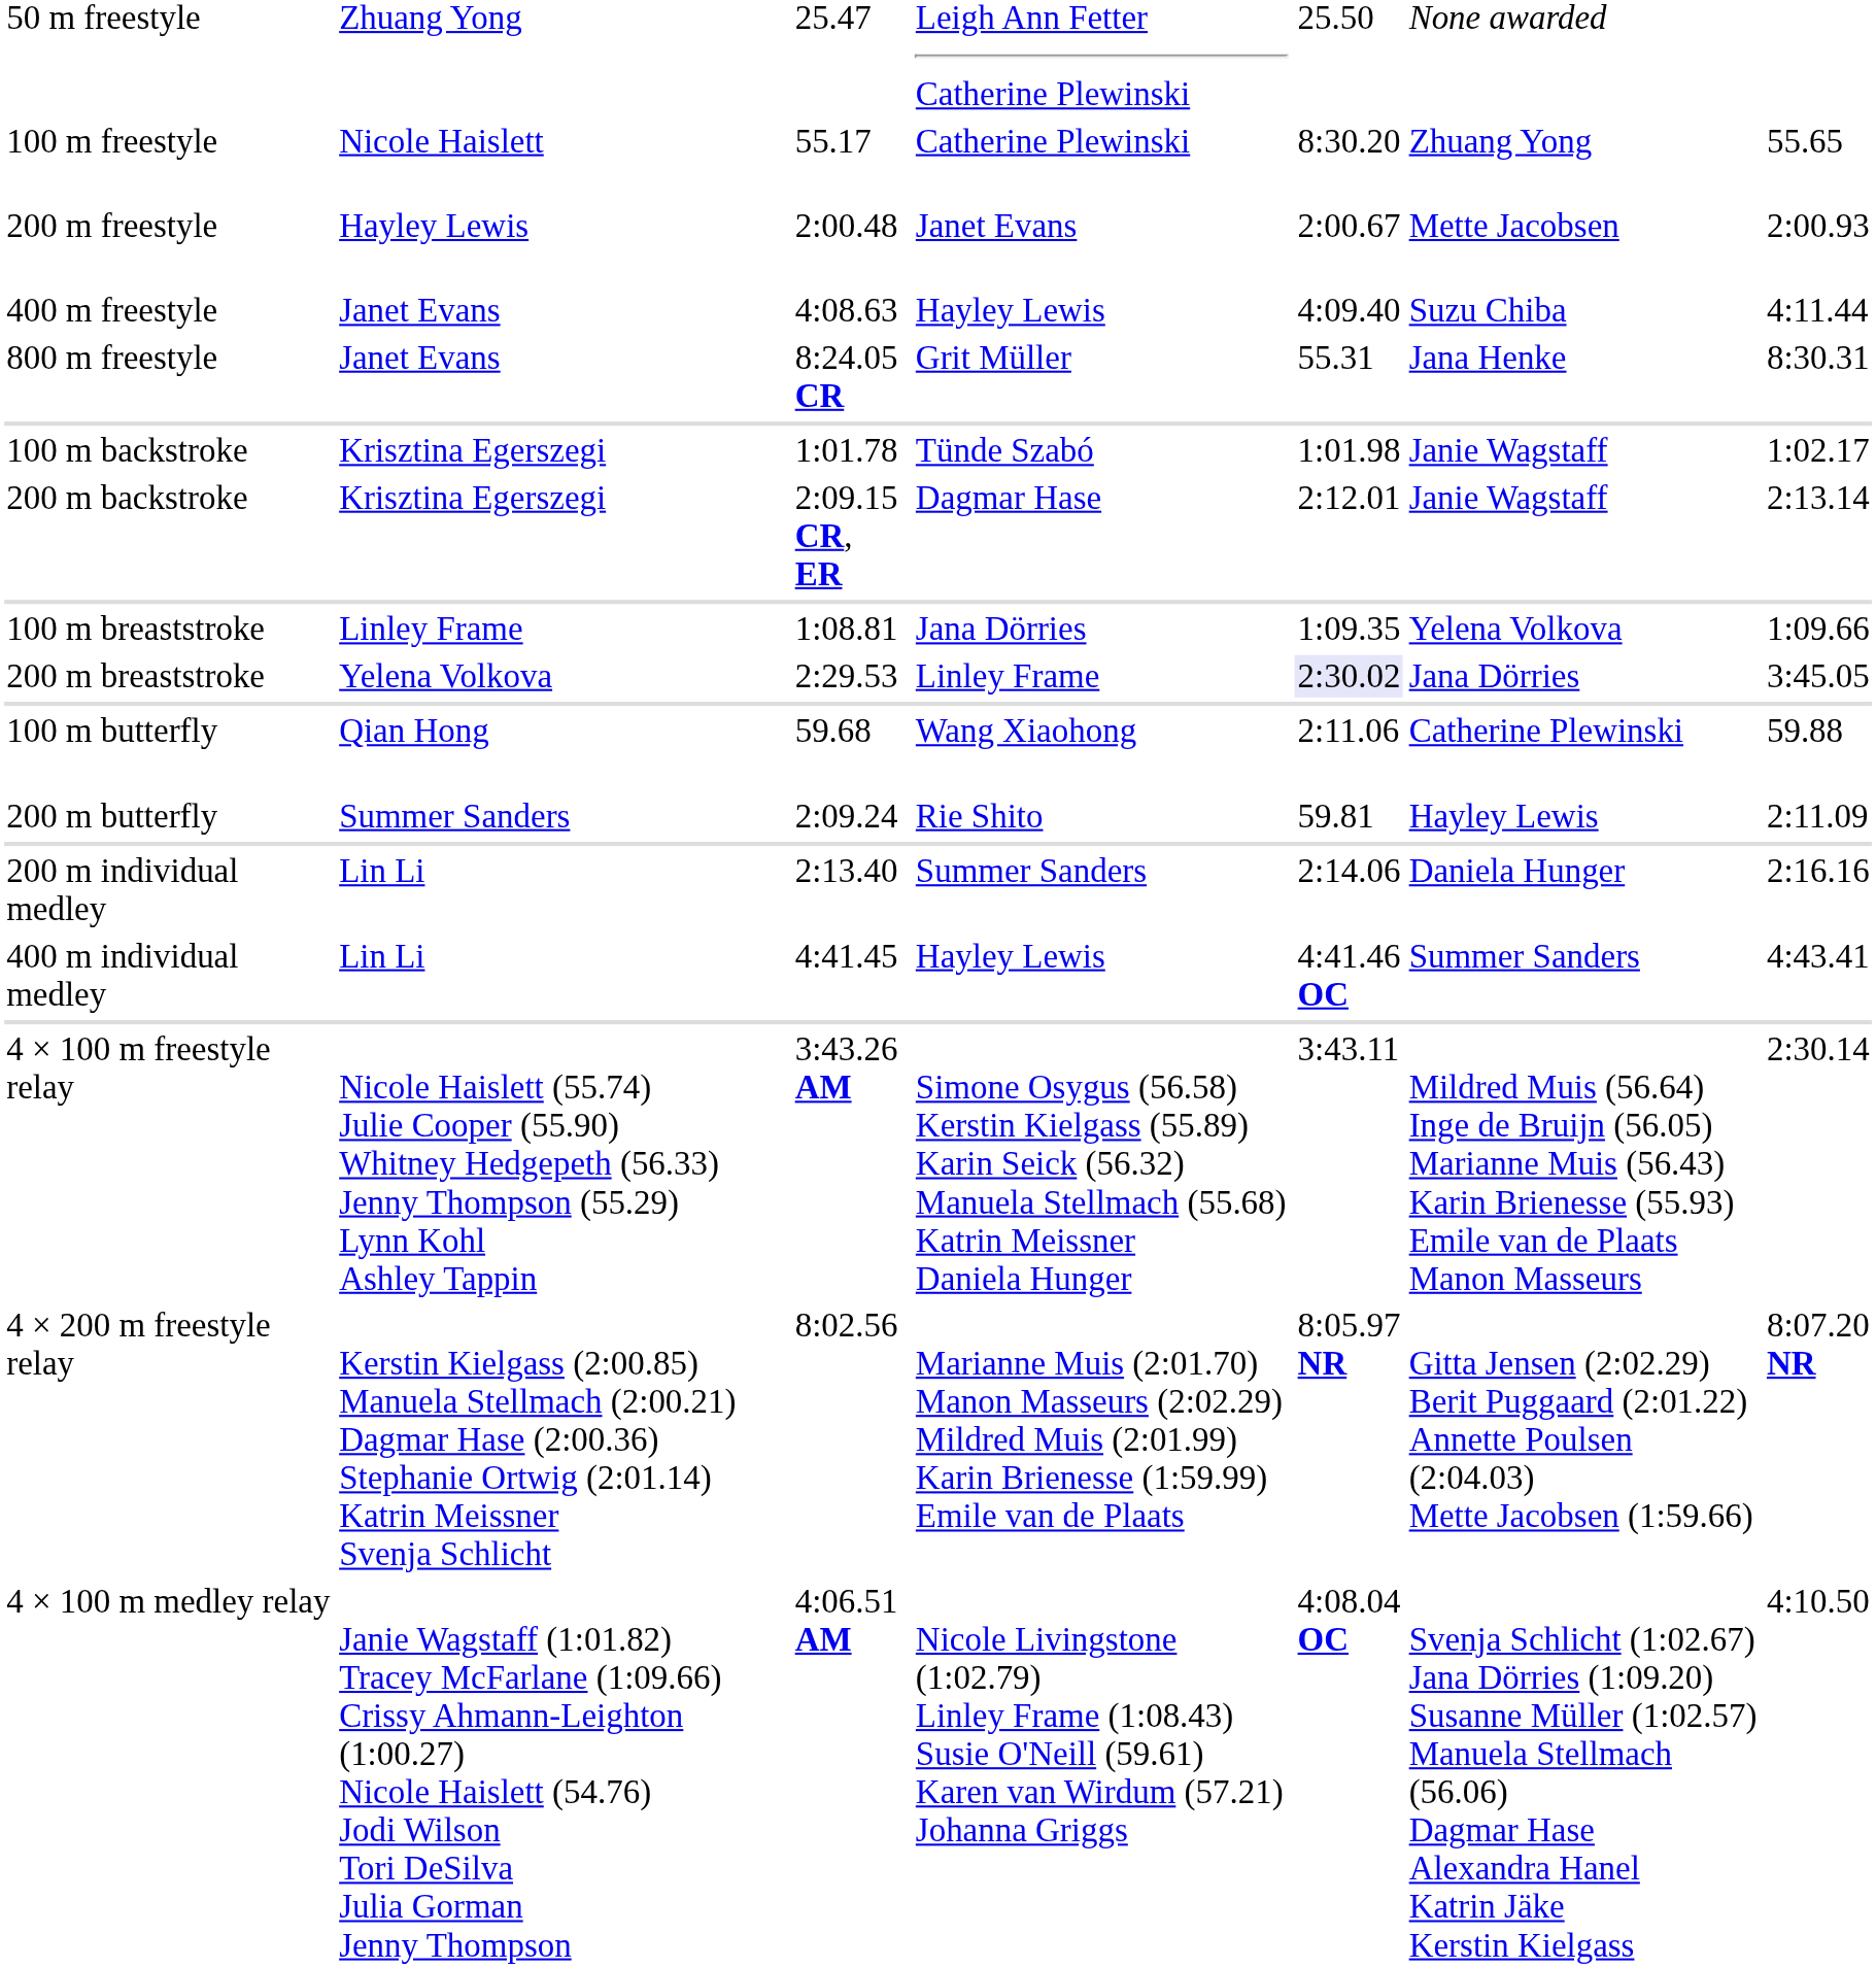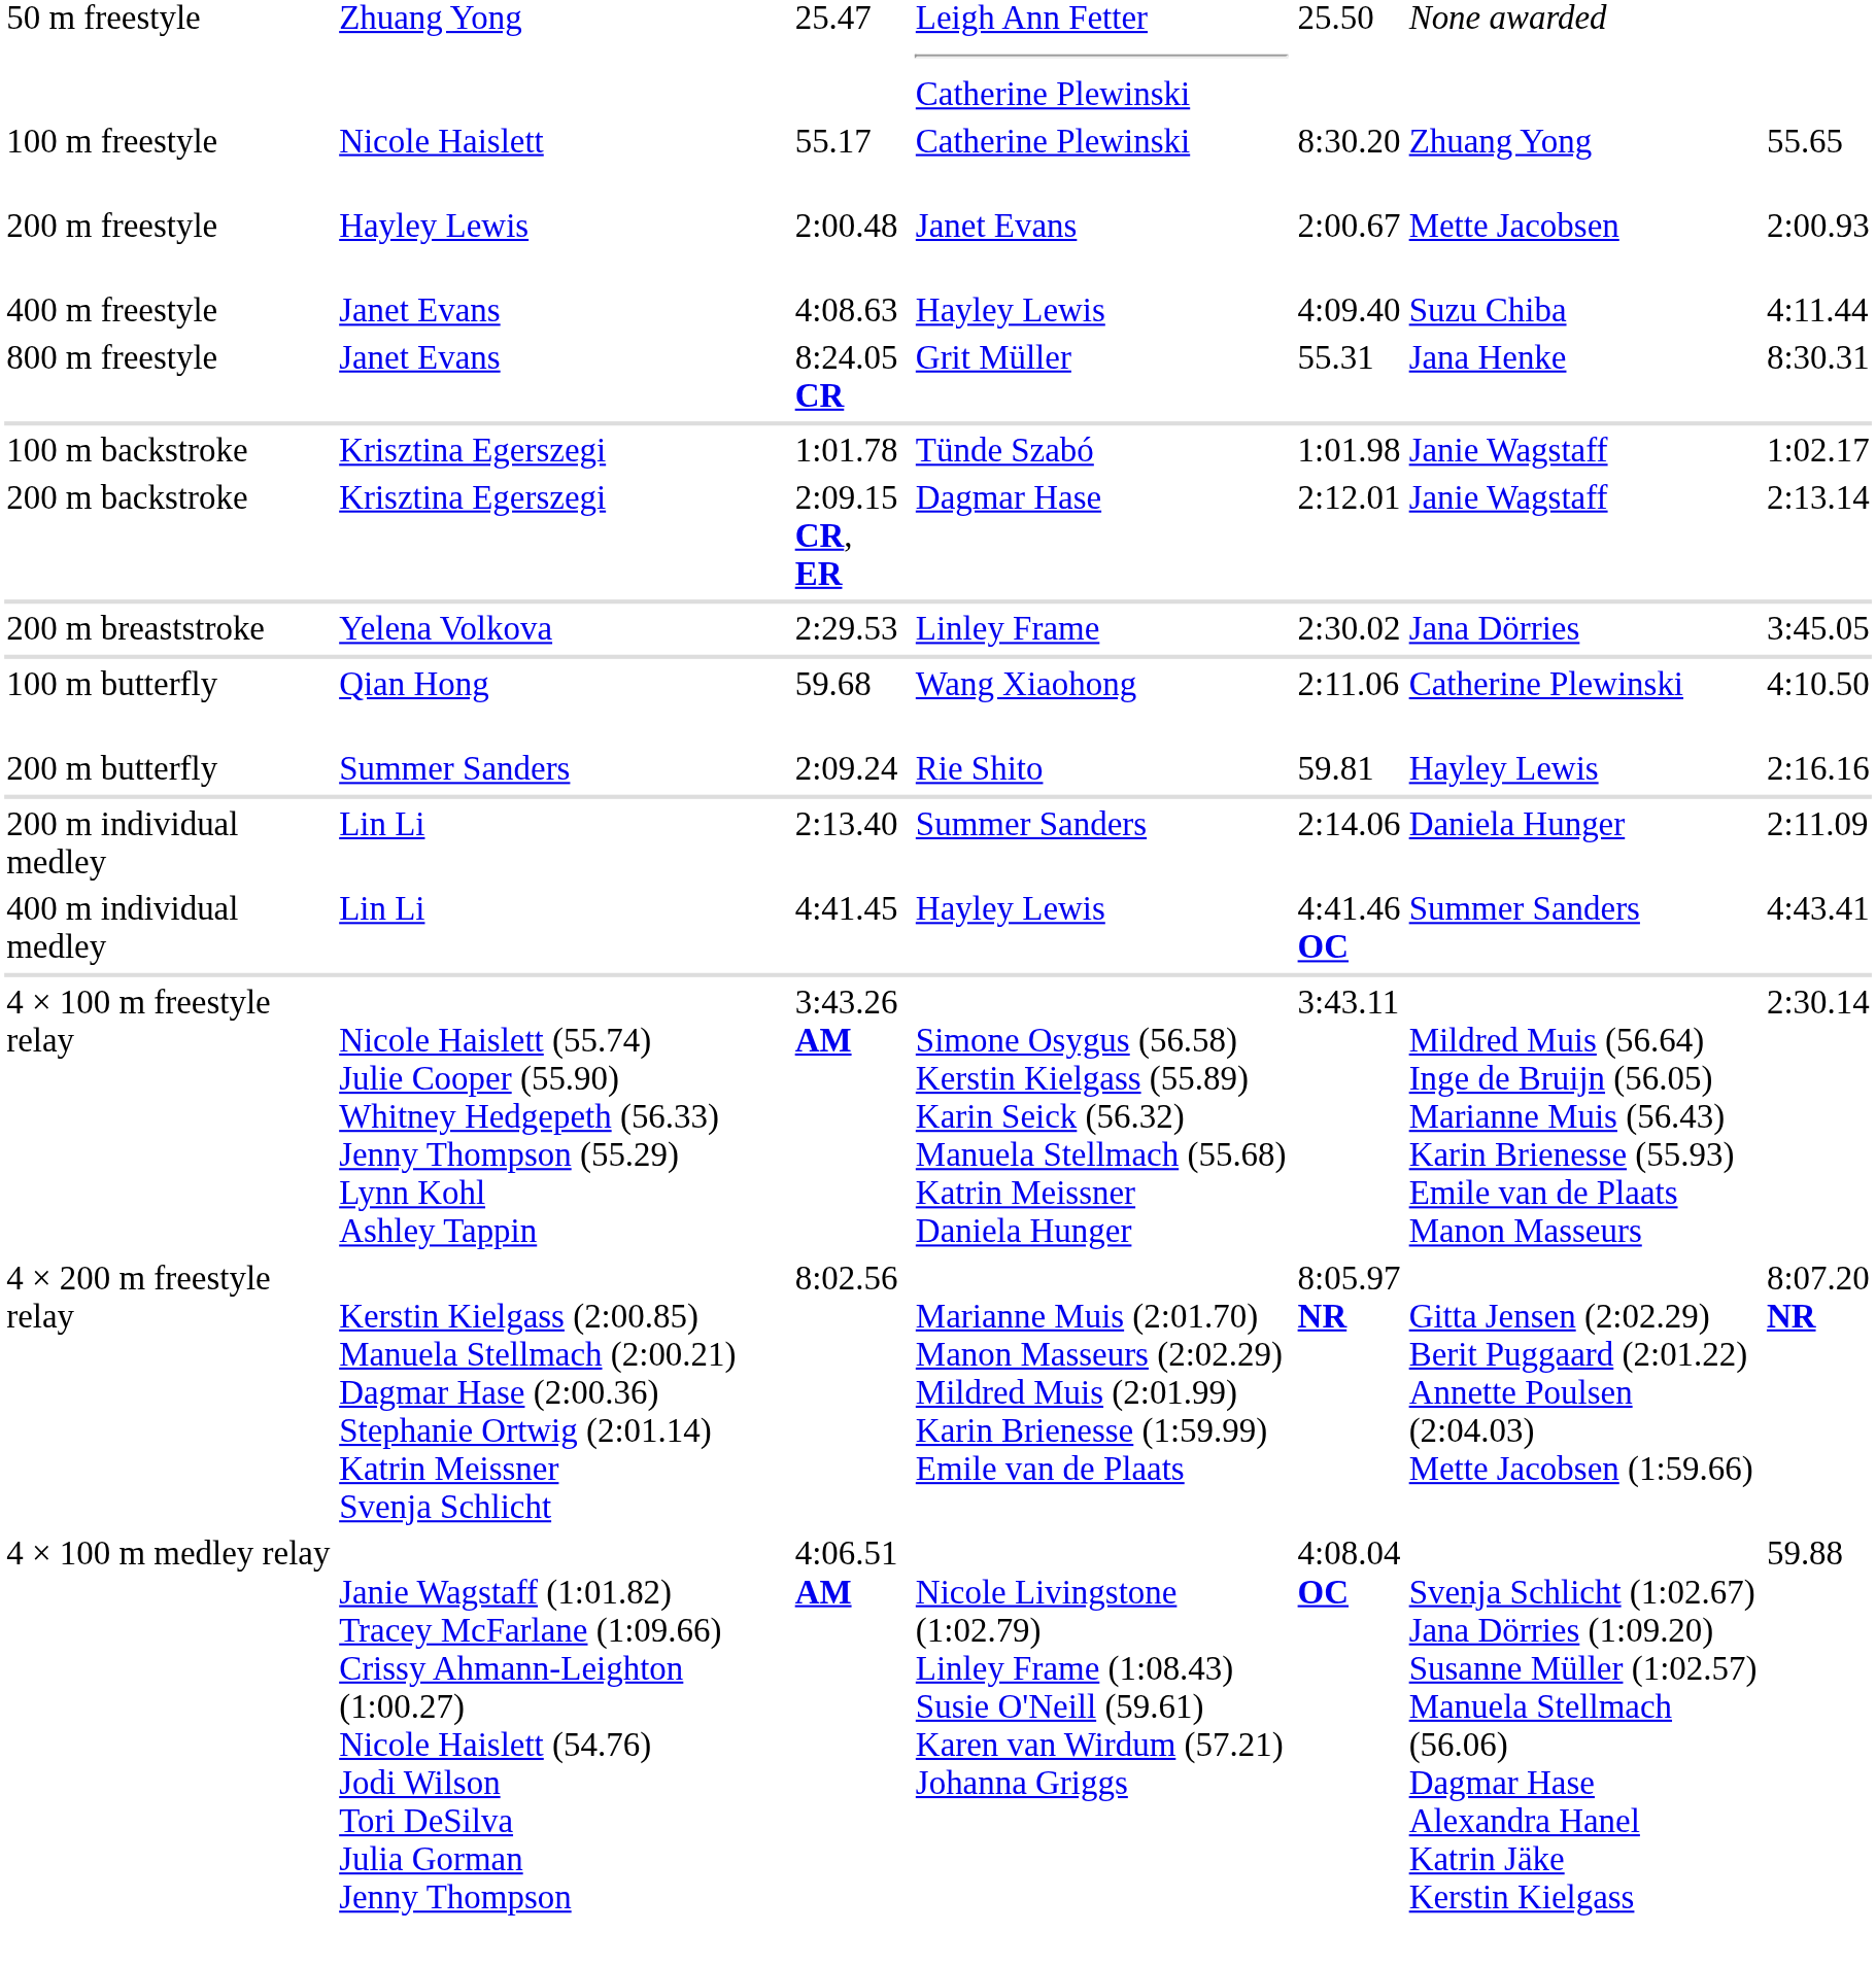 <table>
 <tr valign="top">
 <td>50 m freestyle<br><div></div></td>
 <td><a href='#'>Zhuang Yong</a><br></td>
 <td>25.47</td>
 <td><a href='#'>Leigh Ann Fetter</a><br><hr><a href='#'>Catherine Plewinski</a><br></td>
 <td>25.50</td>
 <td><em>None awarded</em></td>
 <td></td>
 </tr>
 <tr valign="top">
 <td>100 m freestyle<br><div></div></td>
 <td><a href='#'>Nicole Haislett</a><br> <br></td>
 <td>55.17</td>
 <td><a href='#'>Catherine Plewinski</a><br><br></td>
 <td>8:30.20</td>
 <td><a href='#'>Zhuang Yong</a><br><br></td>
 <td>55.65</td>
 </tr>
 <tr valign="top">
 <td>200 m freestyle<br><div></div></td>
 <td><a href='#'>Hayley Lewis</a><br><br></td>
 <td>2:00.48</td>
 <td><a href='#'>Janet Evans</a><br><br></td>
 <td>2:00.67</td>
 <td><a href='#'>Mette Jacobsen</a><br></td>
 <td>2:00.93</td>
 </tr>
 <tr valign="top">
 <td>400 m freestyle<br><div></div></td>
 <td><a href='#'>Janet Evans</a><br></td>
 <td>4:08.63</td>
 <td><a href='#'>Hayley Lewis</a><br></td>
 <td>4:09.40</td>
 <td><a href='#'>Suzu Chiba</a><br></td>
 <td>4:11.44</td>
 </tr>
 <tr valign="top">
 <td>800 m freestyle<br><div></div></td>
 <td><a href='#'>Janet Evans</a><br></td>
 <td>8:24.05<br><strong><a href='#'>CR</a></strong></td>
 <td><a href='#'>Grit Müller</a><br></td>
 <td>55.31</td>
 <td><a href='#'>Jana Henke</a><br></td>
 <td>8:30.31</td>
 </tr>
 <tr bgcolor=#DDDDDD>
 <td colspan=7></td>
 </tr>
 <tr valign="top">
 <td>100 m backstroke<div></div></td>
 <td><a href='#'>Krisztina Egerszegi</a><br></td>
 <td>1:01.78</td>
 <td><a href='#'>Tünde Szabó</a><br></td>
 <td>1:01.98</td>
 <td><a href='#'>Janie Wagstaff</a><br></td>
 <td>1:02.17</td>
 </tr>
 <tr valign="top">
 <td>200 m backstroke<br><div></div></td>
 <td><a href='#'>Krisztina Egerszegi</a><br></td>
 <td>2:09.15<br><strong><a href='#'>CR</a></strong>, <strong><a href='#'>ER</a></strong></td>
 <td><a href='#'>Dagmar Hase</a><br></td>
 <td>2:12.01</td>
 <td><a href='#'>Janie Wagstaff</a><br></td>
 <td>2:13.14</td>
 </tr>
 <tr bgcolor=#DDDDDD>
 <td colspan=7></td>
 </tr>
 <tr valign="top">
-<td>100 m breaststroke<br><div></div></td>
-<td><a href='#'>Linley Frame</a><br></td>
-<td>1:08.81</td>
-<td><a href='#'>Jana Dörries</a><br></td>
-<td>1:09.35</td>
-<td><a href='#'>Yelena Volkova</a><br></td>
-<td>1:09.66</td>
-</tr>
-<tr valign="top">
 <td>200 m breaststroke<div></div></td>
 <td><a href='#'>Yelena Volkova</a><br></td>
 <td>2:29.53</td>
 <td><a href='#'>Linley Frame</a><br></td>
-<td style="background: lavender;">2:30.02</td>
+<td>2:30.02</td>
 <td><a href='#'>Jana Dörries</a><br></td>
 <td>3:45.05</td>
 </tr>
 <tr bgcolor=#DDDDDD>
 <td colspan=7></td>
 </tr>
 <tr valign="top">
 <td>100 m butterfly<br><div></div></td>
 <td><a href='#'>Qian Hong</a><br></td>
 <td>59.68<br></td>
 <td><a href='#'>Wang Xiaohong</a><br> <br></td>
 <td>2:11.06</td>
 <td><a href='#'>Catherine Plewinski</a><br></td>
-<td>59.88<br></td>
+<td>4:10.50</td>
 </tr>
 <tr valign="top">
 <td>200 m butterfly<br><div></div></td>
 <td><a href='#'>Summer Sanders</a><br></td>
 <td>2:09.24</td>
 <td><a href='#'>Rie Shito</a><br></td>
 <td>59.81<br></td>
 <td><a href='#'>Hayley Lewis</a><br></td>
-<td>2:11.09</td>
+<td>2:16.16</td>
 </tr>
 <tr bgcolor=#DDDDDD>
 <td colspan=7></td>
 </tr>
 <tr valign="top">
 <td>200 m individual medley<br><div></div></td>
 <td><a href='#'>Lin Li</a><br></td>
 <td>2:13.40</td>
 <td><a href='#'>Summer Sanders</a><br></td>
 <td>2:14.06</td>
 <td><a href='#'>Daniela Hunger</a><br></td>
-<td>2:16.16</td>
+<td>2:11.09</td>
 </tr>
 <tr valign="top">
 <td>400 m individual medley<br><div></div></td>
 <td><a href='#'>Lin Li</a><br></td>
 <td>4:41.45</td>
 <td><a href='#'>Hayley Lewis</a><br></td>
 <td>4:41.46<br><strong><a href='#'>OC</a></strong></td>
 <td><a href='#'>Summer Sanders</a><br></td>
 <td>4:43.41</td>
 </tr>
 <tr bgcolor=#DDDDDD>
 <td colspan=7></td>
 </tr>
 <tr valign="top">
 <td>4 × 100 m freestyle relay<br><div></div></td>
 <td><strong></strong><br><a href='#'>Nicole Haislett</a> (55.74)<br><a href='#'>Julie Cooper</a> (55.90)<br><a href='#'>Whitney Hedgepeth</a> (56.33)<br><a href='#'>Jenny Thompson</a> (55.29)<br><a href='#'>Lynn Kohl</a><br><a href='#'>Ashley Tappin</a></td>
 <td>3:43.26<br><strong><a href='#'>AM</a></strong></td>
 <td><strong></strong><br><a href='#'>Simone Osygus</a> (56.58)<br><a href='#'>Kerstin Kielgass</a> (55.89)<br><a href='#'>Karin Seick</a> (56.32)<br><a href='#'>Manuela Stellmach</a> (55.68)<br><a href='#'>Katrin Meissner</a><br><a href='#'>Daniela Hunger</a></td>
 <td>3:43.11</td>
 <td><strong></strong><br><a href='#'>Mildred Muis</a> (56.64)<br><a href='#'>Inge de Bruijn</a> (56.05)<br><a href='#'>Marianne Muis</a> (56.43)<br><a href='#'>Karin Brienesse</a> (55.93)<br><a href='#'>Emile van de Plaats</a><br><a href='#'>Manon Masseurs</a></td>
 <td>2:30.14</td>
 </tr>
 <tr valign="top">
 <td>4 × 200 m freestyle relay<br><div></div></td>
 <td><strong></strong><br><a href='#'>Kerstin Kielgass</a> (2:00.85)<br><a href='#'>Manuela Stellmach</a> (2:00.21)<br><a href='#'>Dagmar Hase</a> (2:00.36)<br><a href='#'>Stephanie Ortwig</a> (2:01.14)<br><a href='#'>Katrin Meissner</a><br><a href='#'>Svenja Schlicht</a></td>
 <td>8:02.56</td>
 <td><strong></strong><br><a href='#'>Marianne Muis</a> (2:01.70)<br><a href='#'>Manon Masseurs</a> (2:02.29)<br><a href='#'>Mildred Muis</a> (2:01.99)<br><a href='#'>Karin Brienesse</a> (1:59.99)<br><a href='#'>Emile van de Plaats</a></td>
 <td>8:05.97<br><strong><a href='#'>NR</a></strong></td>
 <td><strong></strong><br><a href='#'>Gitta Jensen</a> (2:02.29)<br><a href='#'>Berit Puggaard</a> (2:01.22)<br><a href='#'>Annette Poulsen</a> (2:04.03)<br><a href='#'>Mette Jacobsen</a> (1:59.66)</td>
 <td>8:07.20<br><strong><a href='#'>NR</a></strong></td>
 </tr>
 <tr valign="top">
 <td>4 × 100 m medley relay<br><div></div></td>
 <td><strong></strong><br><a href='#'>Janie Wagstaff</a> (1:01.82)<br><a href='#'>Tracey McFarlane</a> (1:09.66)<br><a href='#'>Crissy Ahmann-Leighton</a> (1:00.27)<br><a href='#'>Nicole Haislett</a> (54.76)<br><a href='#'>Jodi Wilson</a><br><a href='#'>Tori DeSilva</a><br><a href='#'>Julia Gorman</a><br><a href='#'>Jenny Thompson</a></td>
 <td>4:06.51<br><strong><a href='#'>AM</a></strong></td>
 <td><strong></strong><br><a href='#'>Nicole Livingstone</a> (1:02.79)<br><a href='#'>Linley Frame</a> (1:08.43)<br><a href='#'>Susie O'Neill</a> (59.61)<br><a href='#'>Karen van Wirdum</a> (57.21)<br><a href='#'>Johanna Griggs</a></td>
 <td>4:08.04<br><strong><a href='#'>OC</a></strong></td>
 <td><strong></strong><br><a href='#'>Svenja Schlicht</a> (1:02.67)<br><a href='#'>Jana Dörries</a> (1:09.20)<br><a href='#'>Susanne Müller</a> (1:02.57)<br><a href='#'>Manuela Stellmach</a> (56.06)<br><a href='#'>Dagmar Hase</a><br><a href='#'>Alexandra Hanel</a> <br><a href='#'>Katrin Jäke</a><br><a href='#'>Kerstin Kielgass</a></td>
-<td>4:10.50</td>
+<td>59.88<br></td>
 </tr>
 </table>
